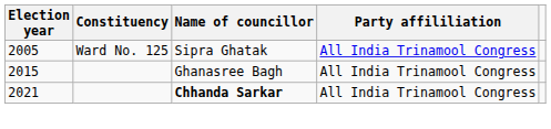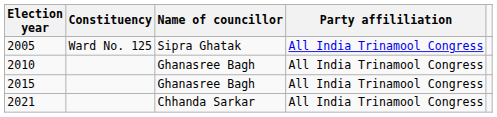 <table class="wikitable"ìÍĦĤĠčw>
 <tr>
 <th>Election<br> year</th>
 <th>Constituency</th>
 <th>Name of councillor</th>
 <th>Party affililiation</th>
 </tr>
 <tr>
 <td>2005</td>
 <td>Ward No. 125</td>
 <td>Sipra Ghatak</td>
 <td><a href='#'>All India Trinamool Congress</a></td>
 <td></td>
 </tr>
 <tr>
+<td>2010</td>
+<td></td>
+<td>Ghanasree Bagh</td>
+<td>All India Trinamool Congress</td>
+<td></td>
+</tr>
+<tr>
 <td>2015</td>
 <td></td>
 <td>Ghanasree Bagh</td>
 <td>All India Trinamool Congress</td>
 <td></td>
 </tr>
 <tr>
 <td>2021</td>
 <td></td>
-<td><strong>Chhanda Sarkar</strong></td>
+<td>Chhanda Sarkar</td>
 <td>All India Trinamool Congress</td>
 <td></td>
 </tr>
 </table>
